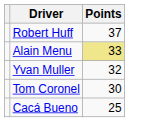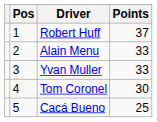 <table class="wikitable" style="font-size: 95%;">
 <tr>
 <th></th>
+<th>Pos</th>
 <th>Driver</th>
 <th>Points</th>
 </tr>
 <tr>
 <td align="left"></td>
+<td>1</td>
 <td> <a href='#'>Robert Huff</a></td>
 <td align="right">37</td>
 </tr>
 <tr>
 <td align="left"></td>
+<td>2</td>
 <td> <a href='#'>Alain Menu</a></td>
-<td align="right" style="background: khaki;">33</td>
+<td align="right">33</td>
 </tr>
 <tr>
 <td align="left"></td>
+<td>3</td>
 <td> <a href='#'>Yvan Muller</a></td>
-<td align="right">32</td>
+<td align="right">33</td>
 </tr>
 <tr>
 <td align="left"></td>
+<td>4</td>
 <td> <a href='#'>Tom Coronel</a></td>
 <td align="right">30</td>
 </tr>
 <tr>
 <td align="left"></td>
+<td>5</td>
 <td> <a href='#'>Cacá Bueno</a></td>
 <td align="right">25</td>
 </tr>
 </table>
